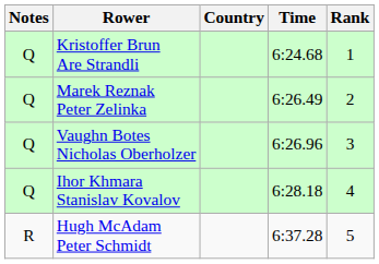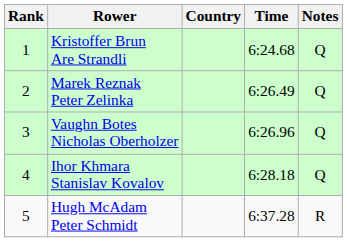 <table class="wikitable" style="text-align:center">
 <tr>
-<th>Notes</th>
+<th>Rank</th>
 <th>Rower</th>
 <th>Country</th>
 <th>Time</th>
-<th>Rank</th>
+<th>Notes</th>
 </tr>
 <tr bgcolor=ccffcc>
-<td>Q</td>
+<td>1</td>
 <td align="left"><a href='#'>Kristoffer Brun</a><br><a href='#'>Are Strandli</a></td>
 <td align="left"></td>
 <td>6:24.68</td>
-<td>1</td>
+<td>Q</td>
 </tr>
 <tr bgcolor=ccffcc>
-<td>Q</td>
+<td>2</td>
 <td align="left"><a href='#'>Marek Reznak</a><br><a href='#'>Peter Zelinka</a></td>
 <td align="left"></td>
 <td>6:26.49</td>
-<td>2</td>
+<td>Q</td>
 </tr>
 <tr bgcolor=ccffcc>
-<td>Q</td>
+<td>3</td>
 <td align="left"><a href='#'>Vaughn Botes</a><br><a href='#'>Nicholas Oberholzer</a></td>
 <td align="left"></td>
 <td>6:26.96</td>
-<td>3</td>
+<td>Q</td>
 </tr>
 <tr bgcolor=ccffcc>
-<td>Q</td>
+<td>4</td>
 <td align="left"><a href='#'>Ihor Khmara</a><br><a href='#'>Stanislav Kovalov</a></td>
 <td align="left"></td>
 <td>6:28.18</td>
-<td>4</td>
+<td>Q</td>
 </tr>
 <tr>
-<td>R</td>
+<td>5</td>
 <td align="left"><a href='#'>Hugh McAdam</a><br><a href='#'>Peter Schmidt</a></td>
 <td align="left"></td>
 <td>6:37.28</td>
-<td>5</td>
+<td>R</td>
 </tr>
 </table>
